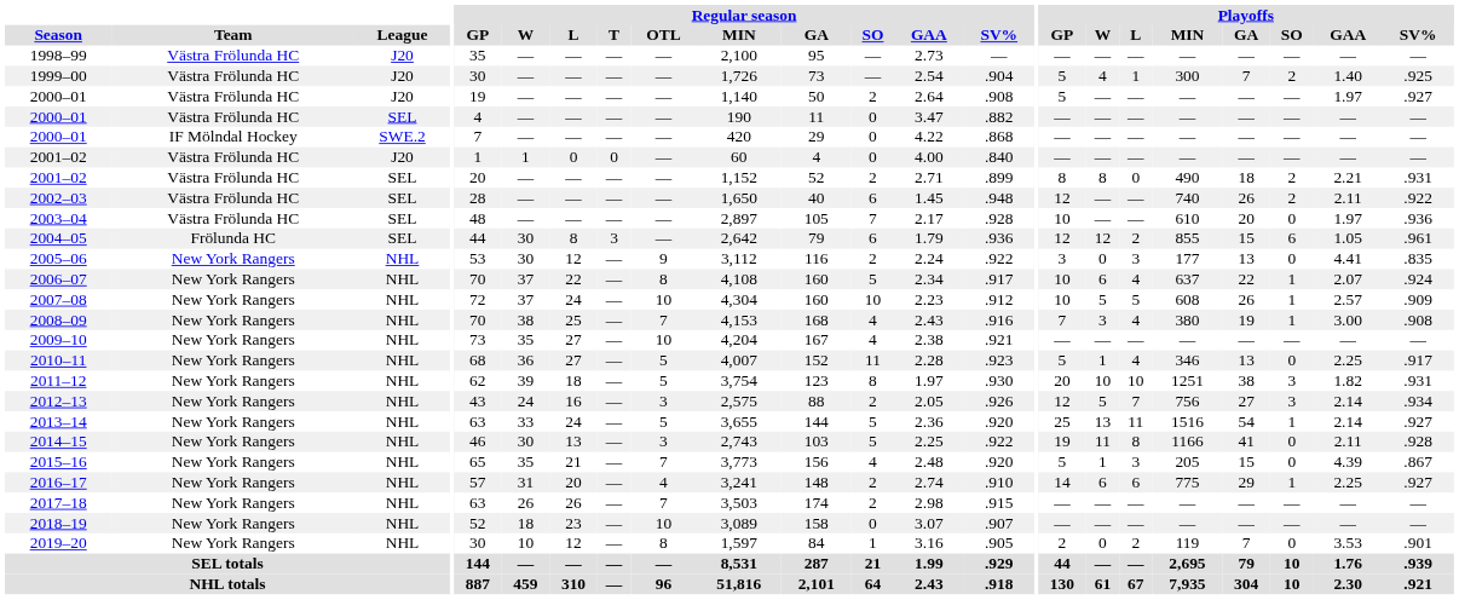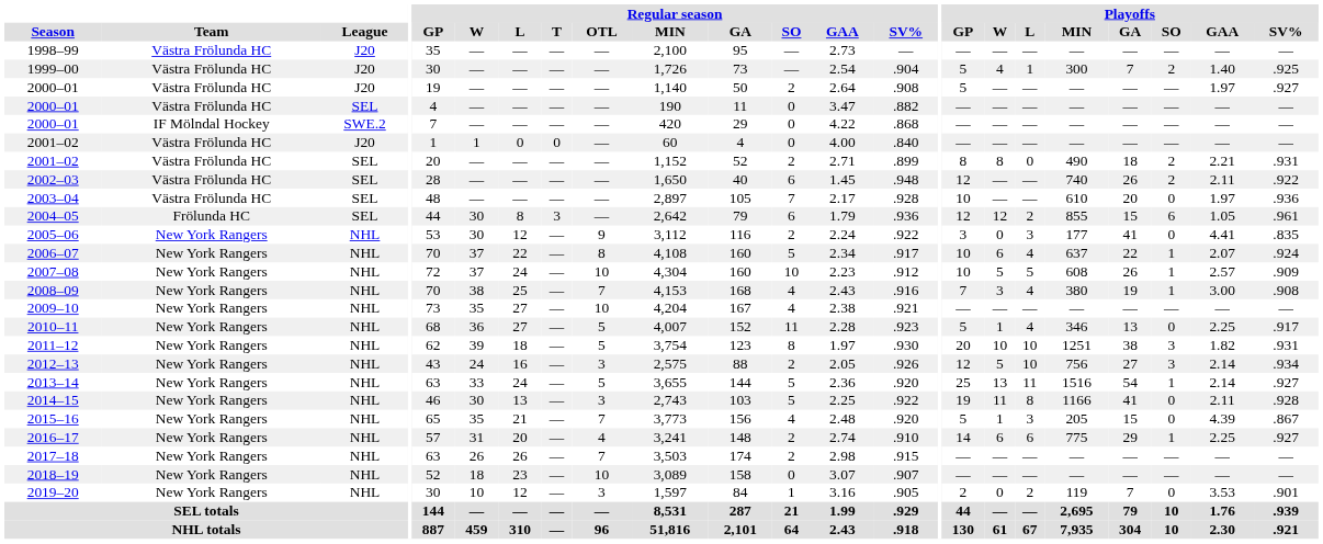 <table border="0" cellpadding="1" cellspacing="0" style="width:90%; text-align:center;">
 <tr bgcolor="#e0e0e0">
 <th colspan="3" bgcolor="#ffffff"></th>
 <th rowspan="99" bgcolor="#ffffff"></th>
 <th colspan="10" bgcolor="#e0e0e0"><a href='#'>Regular season</a></th>
 <th rowspan="99" bgcolor="#ffffff"></th>
 <th colspan="8" bgcolor="#e0e0e0"><a href='#'>Playoffs</a></th>
 </tr>
 <tr bgcolor="#e0e0e0">
 <th><a href='#'>Season</a></th>
 <th>Team</th>
 <th>League</th>
 <th>GP</th>
 <th>W</th>
 <th>L</th>
 <th>T</th>
 <th>OTL</th>
 <th>MIN</th>
 <th>GA</th>
 <th><a href='#'>SO</a></th>
 <th><a href='#'>GAA</a></th>
 <th><a href='#'>SV%</a></th>
 <th>GP</th>
 <th>W</th>
 <th>L</th>
 <th>MIN</th>
 <th>GA</th>
 <th>SO</th>
 <th>GAA</th>
 <th>SV%</th>
 </tr>
 <tr>
 <td>1998–99</td>
 <td><a href='#'>Västra Frölunda HC</a></td>
 <td><a href='#'>J20</a></td>
 <td>35</td>
 <td>—</td>
 <td>—</td>
 <td>—</td>
 <td>—</td>
 <td>2,100</td>
 <td>95</td>
 <td>—</td>
 <td>2.73</td>
 <td>—</td>
 <td>—</td>
 <td>—</td>
 <td>—</td>
 <td>—</td>
 <td>—</td>
 <td>—</td>
 <td>—</td>
 <td>—</td>
 </tr>
 <tr bgcolor="#f0f0f0">
 <td>1999–00</td>
 <td>Västra Frölunda HC</td>
 <td>J20</td>
 <td>30</td>
 <td>—</td>
 <td>—</td>
 <td>—</td>
 <td>—</td>
 <td>1,726</td>
 <td>73</td>
 <td>—</td>
 <td>2.54</td>
 <td>.904</td>
 <td>5</td>
 <td>4</td>
 <td>1</td>
 <td>300</td>
 <td>7</td>
 <td>2</td>
 <td>1.40</td>
 <td>.925</td>
 </tr>
 <tr>
 <td>2000–01</td>
 <td>Västra Frölunda HC</td>
 <td>J20</td>
 <td>19</td>
 <td>—</td>
 <td>—</td>
 <td>—</td>
 <td>—</td>
 <td>1,140</td>
 <td>50</td>
 <td>2</td>
 <td>2.64</td>
 <td>.908</td>
 <td>5</td>
 <td>—</td>
 <td>—</td>
 <td>—</td>
 <td>—</td>
 <td>—</td>
 <td>1.97</td>
 <td>.927</td>
 </tr>
 <tr bgcolor="#f0f0f0">
 <td><a href='#'>2000–01</a></td>
 <td>Västra Frölunda HC</td>
 <td><a href='#'>SEL</a></td>
 <td>4</td>
 <td>—</td>
 <td>—</td>
 <td>—</td>
 <td>—</td>
 <td>190</td>
 <td>11</td>
 <td>0</td>
 <td>3.47</td>
 <td>.882</td>
 <td>—</td>
 <td>—</td>
 <td>—</td>
 <td>—</td>
 <td>—</td>
 <td>—</td>
 <td>—</td>
 <td>—</td>
 </tr>
 <tr>
 <td><a href='#'>2000–01</a></td>
 <td>IF Mölndal Hockey</td>
 <td><a href='#'>SWE.2</a></td>
 <td>7</td>
 <td>—</td>
 <td>—</td>
 <td>—</td>
 <td>—</td>
 <td>420</td>
 <td>29</td>
 <td>0</td>
 <td>4.22</td>
 <td>.868</td>
 <td>—</td>
 <td>—</td>
 <td>—</td>
 <td>—</td>
 <td>—</td>
 <td>—</td>
 <td>—</td>
 <td>—</td>
 </tr>
 <tr bgcolor="#f0f0f0">
 <td>2001–02</td>
 <td>Västra Frölunda HC</td>
 <td>J20</td>
 <td>1</td>
 <td>1</td>
 <td>0</td>
 <td>0</td>
 <td>—</td>
 <td>60</td>
 <td>4</td>
 <td>0</td>
 <td>4.00</td>
 <td>.840</td>
 <td>—</td>
 <td>—</td>
 <td>—</td>
 <td>—</td>
 <td>—</td>
 <td>—</td>
 <td>—</td>
 <td>—</td>
 </tr>
 <tr>
 <td><a href='#'>2001–02</a></td>
 <td>Västra Frölunda HC</td>
 <td>SEL</td>
 <td>20</td>
 <td>—</td>
 <td>—</td>
 <td>—</td>
 <td>—</td>
 <td>1,152</td>
 <td>52</td>
 <td>2</td>
 <td>2.71</td>
 <td>.899</td>
 <td>8</td>
 <td>8</td>
 <td>0</td>
 <td>490</td>
 <td>18</td>
 <td>2</td>
 <td>2.21</td>
 <td>.931</td>
 </tr>
 <tr bgcolor="#f0f0f0">
 <td><a href='#'>2002–03</a></td>
 <td>Västra Frölunda HC</td>
 <td>SEL</td>
 <td>28</td>
 <td>—</td>
 <td>—</td>
 <td>—</td>
 <td>—</td>
 <td>1,650</td>
 <td>40</td>
 <td>6</td>
 <td>1.45</td>
 <td>.948</td>
 <td>12</td>
 <td>—</td>
 <td>—</td>
 <td>740</td>
 <td>26</td>
 <td>2</td>
 <td>2.11</td>
 <td>.922</td>
 </tr>
 <tr>
 <td><a href='#'>2003–04</a></td>
 <td>Västra Frölunda HC</td>
 <td>SEL</td>
 <td>48</td>
 <td>—</td>
 <td>—</td>
 <td>—</td>
 <td>—</td>
 <td>2,897</td>
 <td>105</td>
 <td>7</td>
 <td>2.17</td>
 <td>.928</td>
 <td>10</td>
 <td>—</td>
 <td>—</td>
 <td>610</td>
 <td>20</td>
 <td>0</td>
 <td>1.97</td>
 <td>.936</td>
 </tr>
 <tr bgcolor="#f0f0f0">
 <td><a href='#'>2004–05</a></td>
 <td>Frölunda HC</td>
 <td>SEL</td>
 <td>44</td>
 <td>30</td>
 <td>8</td>
 <td>3</td>
 <td>—</td>
 <td>2,642</td>
 <td>79</td>
 <td>6</td>
 <td>1.79</td>
 <td>.936</td>
 <td>12</td>
 <td>12</td>
 <td>2</td>
 <td>855</td>
 <td>15</td>
 <td>6</td>
 <td>1.05</td>
 <td>.961</td>
 </tr>
 <tr>
 <td><a href='#'>2005–06</a></td>
 <td><a href='#'>New York Rangers</a></td>
 <td><a href='#'>NHL</a></td>
 <td>53</td>
 <td>30</td>
 <td>12</td>
 <td>—</td>
 <td>9</td>
 <td>3,112</td>
 <td>116</td>
 <td>2</td>
 <td>2.24</td>
 <td>.922</td>
 <td>3</td>
 <td>0</td>
 <td>3</td>
 <td>177</td>
-<td>13</td>
+<td>41</td>
 <td>0</td>
 <td>4.41</td>
 <td>.835</td>
 </tr>
 <tr bgcolor="#f0f0f0">
 <td><a href='#'>2006–07</a></td>
 <td>New York Rangers</td>
 <td>NHL</td>
 <td>70</td>
 <td>37</td>
 <td>22</td>
 <td>—</td>
 <td>8</td>
 <td>4,108</td>
 <td>160</td>
 <td>5</td>
 <td>2.34</td>
 <td>.917</td>
 <td>10</td>
 <td>6</td>
 <td>4</td>
 <td>637</td>
 <td>22</td>
 <td>1</td>
 <td>2.07</td>
 <td>.924</td>
 </tr>
 <tr>
 <td><a href='#'>2007–08</a></td>
 <td>New York Rangers</td>
 <td>NHL</td>
 <td>72</td>
 <td>37</td>
 <td>24</td>
 <td>—</td>
 <td>10</td>
 <td>4,304</td>
 <td>160</td>
 <td>10</td>
 <td>2.23</td>
 <td>.912</td>
 <td>10</td>
 <td>5</td>
 <td>5</td>
 <td>608</td>
 <td>26</td>
 <td>1</td>
 <td>2.57</td>
 <td>.909</td>
 </tr>
 <tr bgcolor="#f0f0f0">
 <td><a href='#'>2008–09</a></td>
 <td>New York Rangers</td>
 <td>NHL</td>
 <td>70</td>
 <td>38</td>
 <td>25</td>
 <td>—</td>
 <td>7</td>
 <td>4,153</td>
 <td>168</td>
 <td>4</td>
 <td>2.43</td>
 <td>.916</td>
 <td>7</td>
 <td>3</td>
 <td>4</td>
 <td>380</td>
 <td>19</td>
 <td>1</td>
 <td>3.00</td>
 <td>.908</td>
 </tr>
 <tr>
 <td><a href='#'>2009–10</a></td>
 <td>New York Rangers</td>
 <td>NHL</td>
 <td>73</td>
 <td>35</td>
 <td>27</td>
 <td>—</td>
 <td>10</td>
 <td>4,204</td>
 <td>167</td>
 <td>4</td>
 <td>2.38</td>
 <td>.921</td>
 <td>—</td>
 <td>—</td>
 <td>—</td>
 <td>—</td>
 <td>—</td>
 <td>—</td>
 <td>—</td>
 <td>—</td>
 </tr>
 <tr bgcolor="#f0f0f0">
 <td><a href='#'>2010–11</a></td>
 <td>New York Rangers</td>
 <td>NHL</td>
 <td>68</td>
 <td>36</td>
 <td>27</td>
 <td>—</td>
 <td>5</td>
 <td>4,007</td>
 <td>152</td>
 <td>11</td>
 <td>2.28</td>
 <td>.923</td>
 <td>5</td>
 <td>1</td>
 <td>4</td>
 <td>346</td>
 <td>13</td>
 <td>0</td>
 <td>2.25</td>
 <td>.917</td>
 </tr>
 <tr>
 <td><a href='#'>2011–12</a></td>
 <td>New York Rangers</td>
 <td>NHL</td>
 <td>62</td>
 <td>39</td>
 <td>18</td>
 <td>—</td>
 <td>5</td>
 <td>3,754</td>
 <td>123</td>
 <td>8</td>
 <td>1.97</td>
 <td>.930</td>
 <td>20</td>
 <td>10</td>
 <td>10</td>
 <td>1251</td>
 <td>38</td>
 <td>3</td>
 <td>1.82</td>
 <td>.931</td>
 </tr>
 <tr bgcolor="#f0f0f0">
 <td><a href='#'>2012–13</a></td>
 <td>New York Rangers</td>
 <td>NHL</td>
 <td>43</td>
 <td>24</td>
 <td>16</td>
 <td>—</td>
 <td>3</td>
 <td>2,575</td>
 <td>88</td>
 <td>2</td>
 <td>2.05</td>
 <td>.926</td>
 <td>12</td>
 <td>5</td>
-<td>7</td>
+<td>10</td>
 <td>756</td>
 <td>27</td>
 <td>3</td>
 <td>2.14</td>
 <td>.934</td>
 </tr>
 <tr>
 <td><a href='#'>2013–14</a></td>
 <td>New York Rangers</td>
 <td>NHL</td>
 <td>63</td>
 <td>33</td>
 <td>24</td>
 <td>—</td>
 <td>5</td>
 <td>3,655</td>
 <td>144</td>
 <td>5</td>
 <td>2.36</td>
 <td>.920</td>
 <td>25</td>
 <td>13</td>
 <td>11</td>
 <td>1516</td>
 <td>54</td>
 <td>1</td>
 <td>2.14</td>
 <td>.927</td>
 </tr>
 <tr bgcolor="#f0f0f0">
 <td><a href='#'>2014–15</a></td>
 <td>New York Rangers</td>
 <td>NHL</td>
 <td>46</td>
 <td>30</td>
 <td>13</td>
 <td>—</td>
 <td>3</td>
 <td>2,743</td>
 <td>103</td>
 <td>5</td>
 <td>2.25</td>
 <td>.922</td>
 <td>19</td>
 <td>11</td>
 <td>8</td>
 <td>1166</td>
 <td>41</td>
 <td>0</td>
 <td>2.11</td>
 <td>.928</td>
 </tr>
 <tr>
 <td><a href='#'>2015–16</a></td>
 <td>New York Rangers</td>
 <td>NHL</td>
 <td>65</td>
 <td>35</td>
 <td>21</td>
 <td>—</td>
 <td>7</td>
 <td>3,773</td>
 <td>156</td>
 <td>4</td>
 <td>2.48</td>
 <td>.920</td>
 <td>5</td>
 <td>1</td>
 <td>3</td>
 <td>205</td>
 <td>15</td>
 <td>0</td>
 <td>4.39</td>
 <td>.867</td>
 </tr>
 <tr bgcolor="#f0f0f0">
 <td><a href='#'>2016–17</a></td>
 <td>New York Rangers</td>
 <td>NHL</td>
 <td>57</td>
 <td>31</td>
 <td>20</td>
 <td>—</td>
 <td>4</td>
 <td>3,241</td>
 <td>148</td>
 <td>2</td>
 <td>2.74</td>
 <td>.910</td>
 <td>14</td>
 <td>6</td>
 <td>6</td>
 <td>775</td>
 <td>29</td>
 <td>1</td>
 <td>2.25</td>
 <td>.927</td>
 </tr>
 <tr>
 <td><a href='#'>2017–18</a></td>
 <td>New York Rangers</td>
 <td>NHL</td>
 <td>63</td>
 <td>26</td>
 <td>26</td>
 <td>—</td>
 <td>7</td>
 <td>3,503</td>
 <td>174</td>
 <td>2</td>
 <td>2.98</td>
 <td>.915</td>
 <td>—</td>
 <td>—</td>
 <td>—</td>
 <td>—</td>
 <td>—</td>
 <td>—</td>
 <td>—</td>
 <td>—</td>
 </tr>
 <tr bgcolor="#f0f0f0">
 <td><a href='#'>2018–19</a></td>
 <td>New York Rangers</td>
 <td>NHL</td>
 <td>52</td>
 <td>18</td>
 <td>23</td>
 <td>—</td>
 <td>10</td>
 <td>3,089</td>
 <td>158</td>
 <td>0</td>
 <td>3.07</td>
 <td>.907</td>
 <td>—</td>
 <td>—</td>
 <td>—</td>
 <td>—</td>
 <td>—</td>
 <td>—</td>
 <td>—</td>
 <td>—</td>
 </tr>
 <tr>
 <td><a href='#'>2019–20</a></td>
 <td>New York Rangers</td>
 <td>NHL</td>
 <td>30</td>
 <td>10</td>
 <td>12</td>
 <td>—</td>
-<td>8</td>
+<td>3</td>
 <td>1,597</td>
 <td>84</td>
 <td>1</td>
 <td>3.16</td>
 <td>.905</td>
 <td>2</td>
 <td>0</td>
 <td>2</td>
 <td>119</td>
 <td>7</td>
 <td>0</td>
 <td>3.53</td>
 <td>.901</td>
 </tr>
 <tr bgcolor="#e0e0e0">
 <th colspan="3">SEL totals</th>
 <th>144</th>
 <th>—</th>
 <th>—</th>
 <th>—</th>
 <th>—</th>
 <th>8,531</th>
 <th>287</th>
 <th>21</th>
 <th>1.99</th>
 <th>.929</th>
 <th>44</th>
 <th>—</th>
 <th>—</th>
 <th>2,695</th>
 <th>79</th>
 <th>10</th>
 <th>1.76</th>
 <th>.939</th>
 </tr>
 <tr bgcolor="#e0e0e0">
 <th colspan="3">NHL totals</th>
 <th>887</th>
 <th>459</th>
 <th>310</th>
 <th>—</th>
 <th>96</th>
 <th>51,816</th>
 <th>2,101</th>
 <th>64</th>
 <th>2.43</th>
 <th>.918</th>
 <th>130</th>
 <th>61</th>
 <th>67</th>
 <th>7,935</th>
 <th>304</th>
 <th>10</th>
 <th>2.30</th>
 <th>.921</th>
 </tr>
 </table>
